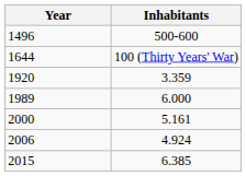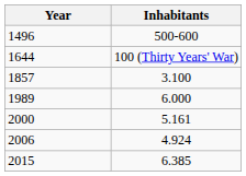 <table class="wikitable sortable">
 <tr class="hintergrundfarbe5">
 <th width="45%">Year</th>
 <th ! width="55%">Inhabitants</th>
 </tr>
 <tr>
 <td>1496</td>
 <td align="center">500-600</td>
 </tr>
 <tr>
 <td>1644</td>
 <td align="center">100 (<a href='#'>Thirty Years' War</a>)</td>
 </tr>
 <tr>
-<td>1920</td>
-<td align="center">3.359</td>
+<td>1857</td>
+<td align="center">3.100</td>
 </tr>
 <tr>
 <td>1989</td>
 <td align="center">6.000</td>
 </tr>
 <tr>
 <td>2000</td>
 <td align="center">5.161</td>
 </tr>
 <tr>
 <td>2006</td>
 <td align="center">4.924</td>
 </tr>
 <tr>
 <td>2015</td>
 <td align="center">6.385</td>
 </tr>
 </table>
